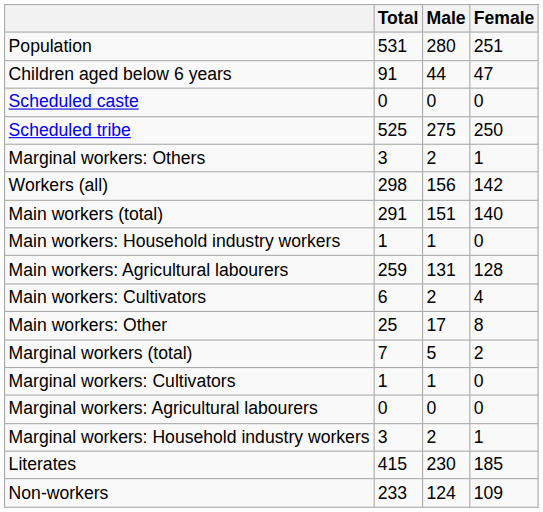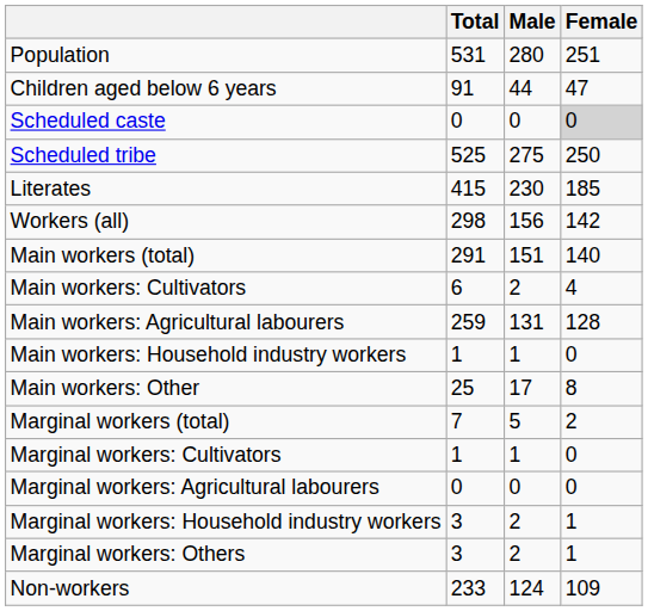 <table class="wikitable sortable">
 <tr>
 <th></th>
 <th>Total</th>
 <th>Male</th>
 <th>Female</th>
 </tr>
 <tr>
 <td>Population</td>
 <td>531</td>
 <td>280</td>
 <td>251</td>
 </tr>
 <tr>
 <td>Children aged below 6 years</td>
 <td>91</td>
 <td>44</td>
 <td>47</td>
 </tr>
 <tr>
 <td><a href='#'>Scheduled caste</a></td>
 <td>0</td>
 <td>0</td>
-<td>0</td>
+<td style="background: lightgrey;">0</td>
 </tr>
 <tr>
 <td><a href='#'>Scheduled tribe</a></td>
 <td>525</td>
 <td>275</td>
 <td>250</td>
 </tr>
 <tr>
-<td>Marginal workers: Others</td>
-<td>3</td>
-<td>2</td>
-<td>1</td>
+<td>Literates</td>
+<td>415</td>
+<td>230</td>
+<td>185</td>
 </tr>
 <tr>
 <td>Workers (all)</td>
 <td>298</td>
 <td>156</td>
 <td>142</td>
 </tr>
 <tr>
 <td>Main workers (total)</td>
 <td>291</td>
 <td>151</td>
 <td>140</td>
 </tr>
 <tr>
-<td>Main workers: Household industry workers</td>
-<td>1</td>
-<td>1</td>
-<td>0</td>
+<td>Main workers: Cultivators</td>
+<td>6</td>
+<td>2</td>
+<td>4</td>
 </tr>
 <tr>
 <td>Main workers: Agricultural labourers</td>
 <td>259</td>
 <td>131</td>
 <td>128</td>
 </tr>
 <tr>
-<td>Main workers: Cultivators</td>
-<td>6</td>
-<td>2</td>
-<td>4</td>
+<td>Main workers: Household industry workers</td>
+<td>1</td>
+<td>1</td>
+<td>0</td>
 </tr>
 <tr>
 <td>Main workers: Other</td>
 <td>25</td>
 <td>17</td>
 <td>8</td>
 </tr>
 <tr>
 <td>Marginal workers (total)</td>
 <td>7</td>
 <td>5</td>
 <td>2</td>
 </tr>
 <tr>
 <td>Marginal workers: Cultivators</td>
 <td>1</td>
 <td>1</td>
 <td>0</td>
 </tr>
 <tr>
 <td>Marginal workers: Agricultural labourers</td>
 <td>0</td>
 <td>0</td>
 <td>0</td>
 </tr>
 <tr>
 <td>Marginal workers: Household industry workers</td>
 <td>3</td>
 <td>2</td>
 <td>1</td>
 </tr>
 <tr>
-<td>Literates</td>
-<td>415</td>
-<td>230</td>
-<td>185</td>
+<td>Marginal workers: Others</td>
+<td>3</td>
+<td>2</td>
+<td>1</td>
 </tr>
 <tr>
 <td>Non-workers</td>
 <td>233</td>
 <td>124</td>
 <td>109</td>
 </tr>
 </table>
